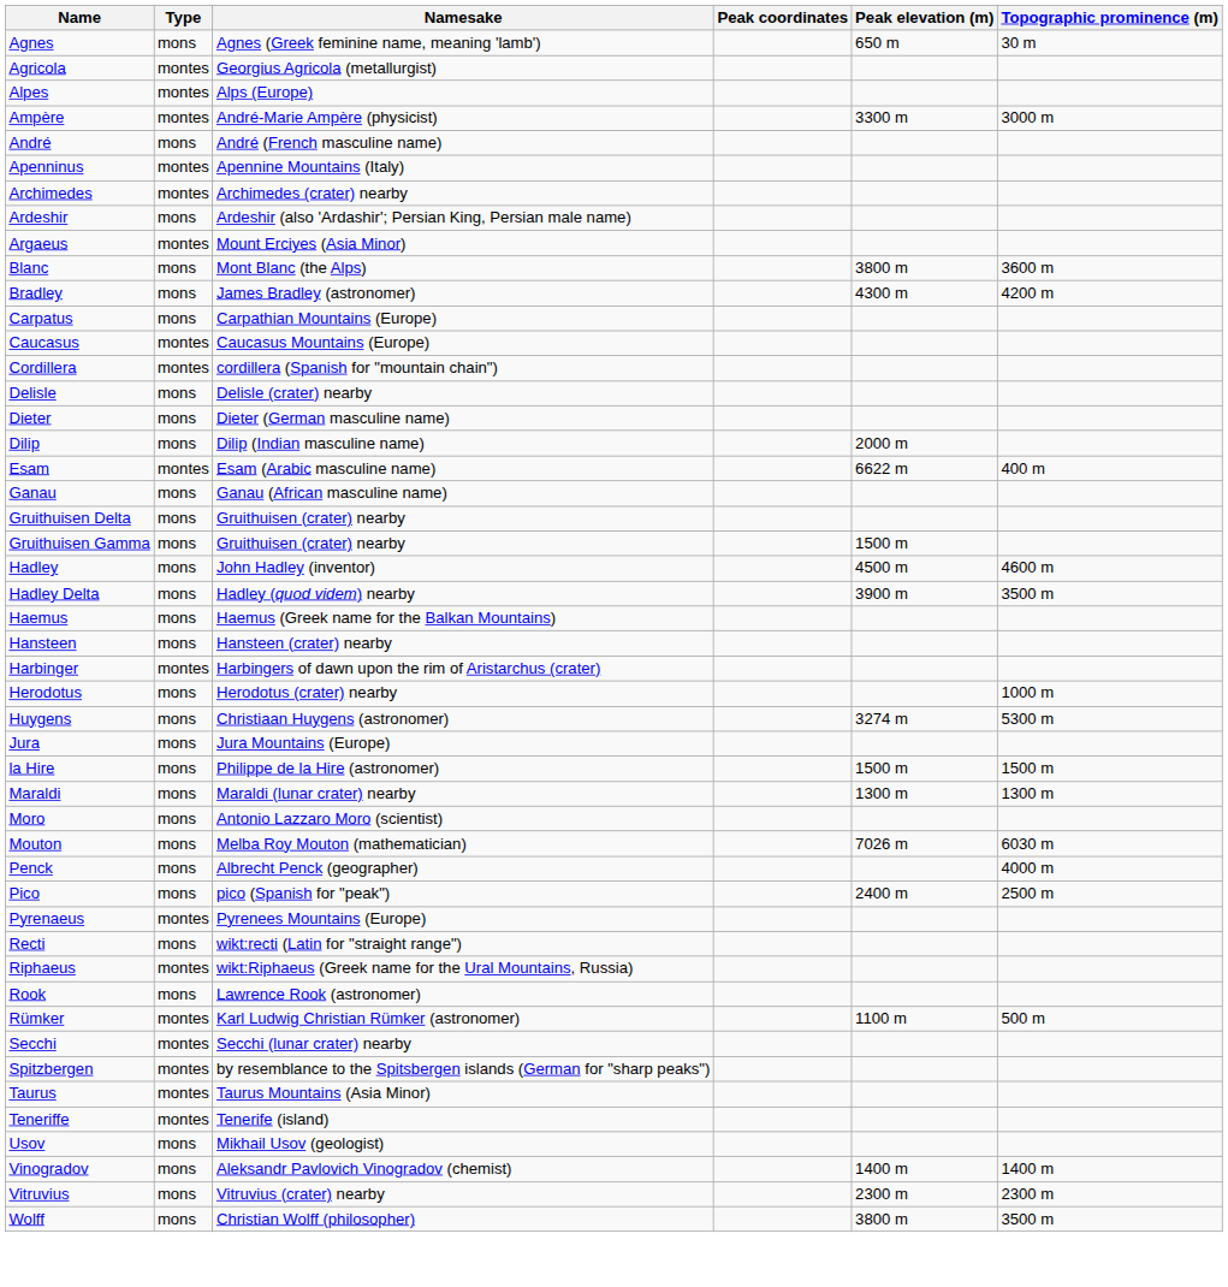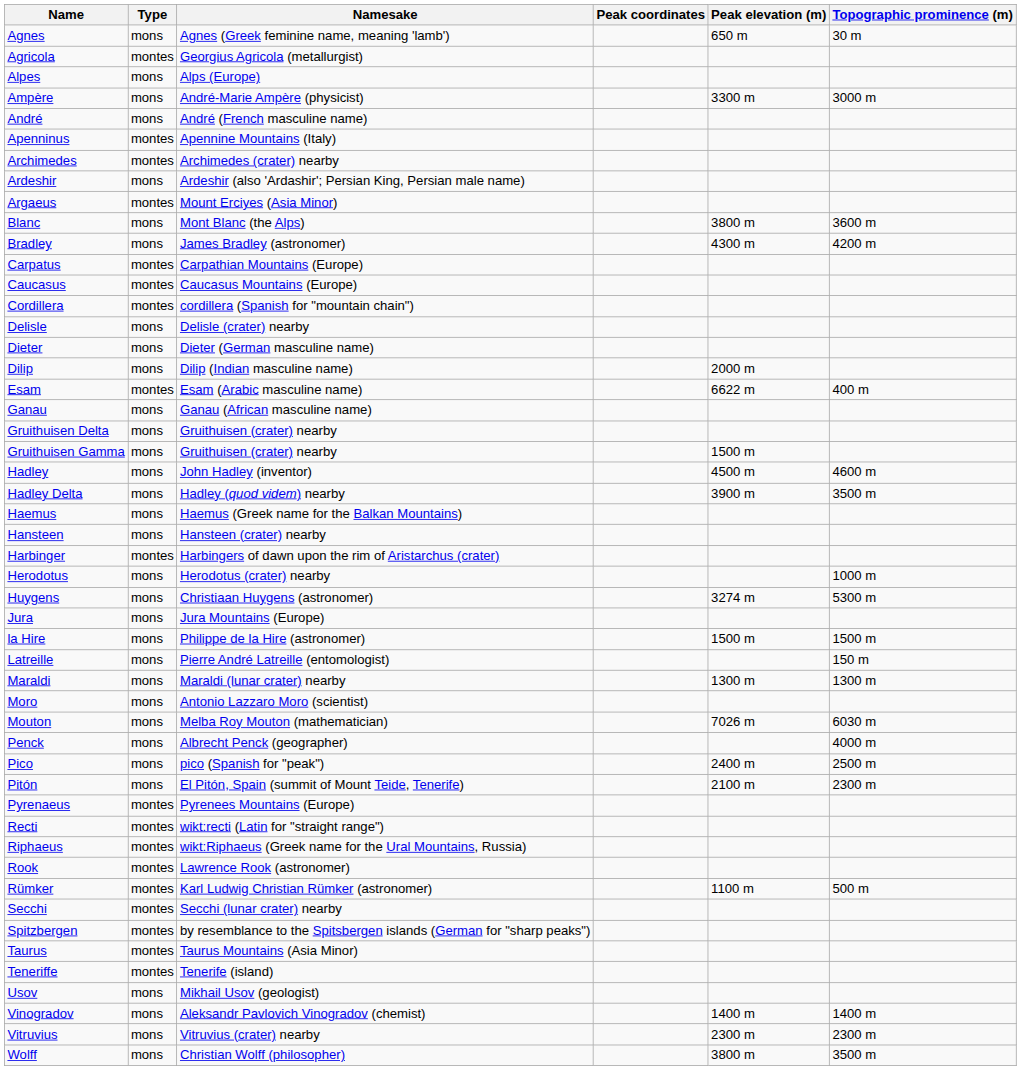 <table class="wikitable sortable">
 <tr>
 <th>Name</th>
 <th>Type</th>
 <th>Namesake</th>
 <th>Peak coordinates</th>
 <th>Peak elevation (m)</th>
 <th><a href='#'>Topographic prominence</a> (m)</th>
 </tr>
 <tr>
 <td><a href='#'>Agnes</a></td>
 <td>mons</td>
 <td><a href='#'>Agnes</a> (<a href='#'>Greek</a> feminine name, meaning 'lamb')</td>
 <td></td>
 <td>650 m</td>
 <td>30 m</td>
 </tr>
 <tr>
 <td><a href='#'>Agricola</a></td>
 <td>montes</td>
 <td><a href='#'>Georgius Agricola</a> (metallurgist)</td>
 <td></td>
 <td></td>
 <td></td>
 </tr>
 <tr>
 <td><a href='#'>Alpes</a></td>
-<td>montes</td>
+<td>mons</td>
 <td><a href='#'>Alps (Europe)</a></td>
 <td></td>
 <td></td>
 <td></td>
 </tr>
 <tr>
 <td><a href='#'>Ampère</a></td>
-<td>montes</td>
+<td>mons</td>
 <td><a href='#'>André-Marie Ampère</a> (physicist)</td>
 <td></td>
 <td>3300 m </td>
 <td>3000 m</td>
 </tr>
 <tr>
 <td><a href='#'>André</a></td>
 <td>mons</td>
 <td><a href='#'>André</a> (<a href='#'>French</a> masculine name)</td>
 <td></td>
 <td></td>
 <td></td>
 </tr>
 <tr>
 <td><a href='#'>Apenninus</a></td>
 <td>montes</td>
 <td><a href='#'>Apennine Mountains</a> (Italy)</td>
 <td></td>
 <td></td>
 <td></td>
 </tr>
 <tr>
 <td><a href='#'>Archimedes</a></td>
 <td>montes</td>
 <td><a href='#'>Archimedes (crater)</a> nearby</td>
 <td></td>
 <td></td>
 <td></td>
 </tr>
 <tr>
 <td><a href='#'>Ardeshir</a></td>
 <td>mons</td>
 <td><a href='#'>Ardeshir</a> (also 'Ardashir'; Persian King, Persian male name)</td>
 <td></td>
 <td></td>
 <td></td>
 </tr>
 <tr>
 <td><a href='#'>Argaeus</a></td>
 <td>montes</td>
 <td><a href='#'>Mount Erciyes</a> (<a href='#'>Asia Minor</a>)</td>
 <td></td>
 <td></td>
 <td></td>
 </tr>
 <tr>
 <td><a href='#'>Blanc</a></td>
 <td>mons</td>
 <td><a href='#'>Mont Blanc</a> (the <a href='#'>Alps</a>)</td>
 <td></td>
 <td>3800 m</td>
 <td>3600 m</td>
 </tr>
 <tr>
 <td><a href='#'>Bradley</a></td>
 <td>mons</td>
 <td><a href='#'>James Bradley</a> (astronomer)</td>
 <td></td>
 <td>4300 m</td>
 <td>4200 m</td>
 </tr>
 <tr>
 <td><a href='#'>Carpatus</a></td>
-<td>mons</td>
+<td>montes</td>
 <td><a href='#'>Carpathian Mountains</a> (Europe)</td>
 <td></td>
 <td></td>
 <td></td>
 </tr>
 <tr>
 <td><a href='#'>Caucasus</a></td>
 <td>montes</td>
 <td><a href='#'>Caucasus Mountains</a> (Europe)</td>
 <td></td>
 <td></td>
 <td></td>
 </tr>
 <tr>
 <td><a href='#'>Cordillera</a></td>
 <td>montes</td>
 <td><a href='#'>cordillera</a> (<a href='#'>Spanish</a> for "mountain chain")</td>
 <td></td>
 <td></td>
 <td></td>
 </tr>
 <tr>
 <td><a href='#'>Delisle</a></td>
 <td>mons</td>
 <td><a href='#'>Delisle (crater)</a> nearby</td>
 <td></td>
 <td></td>
 <td></td>
 </tr>
 <tr>
 <td><a href='#'>Dieter</a></td>
 <td>mons</td>
 <td><a href='#'>Dieter</a> (<a href='#'>German</a> masculine name)</td>
 <td></td>
 <td></td>
 <td></td>
 </tr>
 <tr>
 <td><a href='#'>Dilip</a></td>
 <td>mons</td>
 <td><a href='#'>Dilip</a> (<a href='#'>Indian</a> masculine name)</td>
 <td></td>
 <td>2000 m</td>
 <td></td>
 </tr>
 <tr>
 <td><a href='#'>Esam</a></td>
 <td>montes</td>
 <td><a href='#'>Esam</a> (<a href='#'>Arabic</a> masculine name)</td>
 <td></td>
 <td>6622 m</td>
 <td>400 m</td>
 </tr>
 <tr>
 <td><a href='#'>Ganau</a></td>
 <td>mons</td>
 <td><a href='#'>Ganau</a> (<a href='#'>African</a> masculine name)</td>
 <td></td>
 <td></td>
 <td></td>
 </tr>
 <tr>
 <td><a href='#'>Gruithuisen Delta</a></td>
 <td>mons</td>
 <td><a href='#'>Gruithuisen (crater)</a> nearby</td>
 <td></td>
 <td></td>
 <td></td>
 </tr>
 <tr>
 <td><a href='#'>Gruithuisen Gamma</a></td>
 <td>mons</td>
 <td><a href='#'>Gruithuisen (crater)</a> nearby</td>
 <td></td>
 <td>1500 m</td>
 <td></td>
 </tr>
 <tr>
 <td><a href='#'>Hadley</a></td>
 <td>mons</td>
 <td><a href='#'>John Hadley</a> (inventor)</td>
 <td></td>
 <td>4500 m</td>
 <td>4600 m</td>
 </tr>
 <tr>
 <td><a href='#'>Hadley Delta</a></td>
 <td>mons</td>
 <td><a href='#'>Hadley (<em>quod videm</em>)</a> nearby</td>
 <td></td>
 <td>3900 m</td>
 <td>3500 m</td>
 </tr>
 <tr>
 <td><a href='#'>Haemus</a></td>
 <td>mons</td>
 <td><a href='#'>Haemus</a> (Greek name for the <a href='#'>Balkan Mountains</a>)</td>
 <td></td>
 <td></td>
 <td></td>
 </tr>
 <tr>
 <td><a href='#'>Hansteen</a></td>
 <td>mons</td>
 <td><a href='#'>Hansteen (crater)</a> nearby</td>
 <td></td>
 <td></td>
 <td></td>
 </tr>
 <tr>
 <td><a href='#'>Harbinger</a></td>
 <td>montes</td>
 <td><a href='#'>Harbingers</a> of dawn upon the rim of <a href='#'>Aristarchus (crater)</a></td>
 <td></td>
 <td></td>
 <td></td>
 </tr>
 <tr>
 <td><a href='#'>Herodotus</a></td>
 <td>mons</td>
 <td><a href='#'>Herodotus (crater)</a> nearby</td>
 <td></td>
 <td></td>
 <td>1000 m</td>
 </tr>
 <tr>
 <td><a href='#'>Huygens</a></td>
 <td>mons</td>
 <td><a href='#'>Christiaan Huygens</a> (astronomer)</td>
 <td></td>
 <td>3274 m</td>
 <td>5300 m</td>
 </tr>
 <tr>
 <td><a href='#'>Jura</a></td>
 <td>mons</td>
 <td><a href='#'>Jura Mountains</a> (Europe)</td>
 <td></td>
 <td></td>
 <td></td>
 </tr>
 <tr>
 <td><a href='#'>la Hire</a></td>
 <td>mons</td>
 <td><a href='#'>Philippe de la Hire</a> (astronomer)</td>
 <td></td>
 <td>1500 m</td>
 <td>1500 m</td>
 </tr>
 <tr>
+<td><a href='#'>Latreille</a></td>
+<td>mons</td>
+<td><a href='#'>Pierre André Latreille</a> (entomologist)</td>
+<td></td>
+<td></td>
+<td>150 m</td>
+</tr>
+<tr>
 <td><a href='#'>Maraldi</a></td>
 <td>mons</td>
 <td><a href='#'>Maraldi (lunar crater)</a> nearby</td>
 <td></td>
 <td>1300 m</td>
 <td>1300 m</td>
 </tr>
 <tr>
 <td><a href='#'>Moro</a></td>
 <td>mons</td>
 <td><a href='#'>Antonio Lazzaro Moro</a> (scientist)</td>
 <td></td>
 <td></td>
 <td></td>
 </tr>
 <tr>
 <td><a href='#'>Mouton</a></td>
 <td>mons</td>
 <td><a href='#'>Melba Roy Mouton</a> (mathematician)</td>
 <td></td>
 <td>7026 m</td>
 <td>6030 m</td>
 </tr>
 <tr>
 <td><a href='#'>Penck</a></td>
 <td>mons</td>
 <td><a href='#'>Albrecht Penck</a> (geographer)</td>
 <td></td>
 <td></td>
 <td>4000 m</td>
 </tr>
 <tr>
 <td><a href='#'>Pico</a></td>
 <td>mons</td>
 <td><a href='#'>pico</a> (<a href='#'>Spanish</a> for "peak")</td>
 <td></td>
 <td>2400 m</td>
 <td>2500 m</td>
 </tr>
 <tr>
+<td><a href='#'>Pitón</a></td>
+<td>mons</td>
+<td><a href='#'>El Pitón, Spain</a> (summit of Mount <a href='#'>Teide</a>, <a href='#'>Tenerife</a>)</td>
+<td></td>
+<td>2100 m</td>
+<td>2300 m</td>
+</tr>
+<tr>
 <td><a href='#'>Pyrenaeus</a></td>
 <td>montes</td>
 <td><a href='#'>Pyrenees Mountains</a> (Europe)</td>
 <td></td>
 <td></td>
 <td></td>
 </tr>
 <tr>
 <td><a href='#'>Recti</a></td>
-<td>mons</td>
+<td>montes</td>
 <td><a href='#'>wikt:recti</a> (<a href='#'>Latin</a> for "straight range")</td>
 <td></td>
 <td></td>
 <td></td>
 </tr>
 <tr>
 <td><a href='#'>Riphaeus</a></td>
 <td>montes</td>
 <td><a href='#'>wikt:Riphaeus</a> (Greek name for the <a href='#'>Ural Mountains</a>, Russia)</td>
 <td></td>
 <td></td>
 <td></td>
 </tr>
 <tr>
 <td><a href='#'>Rook</a></td>
-<td>mons</td>
+<td>montes</td>
 <td><a href='#'>Lawrence Rook</a> (astronomer)</td>
 <td></td>
 <td></td>
 <td></td>
 </tr>
 <tr>
 <td><a href='#'>Rümker</a></td>
 <td>montes</td>
 <td><a href='#'>Karl Ludwig Christian Rümker</a> (astronomer)</td>
 <td></td>
 <td>1100 m</td>
 <td>500 m</td>
 </tr>
 <tr>
 <td><a href='#'>Secchi</a></td>
 <td>montes</td>
 <td><a href='#'>Secchi (lunar crater)</a> nearby</td>
 <td></td>
 <td></td>
 <td></td>
 </tr>
 <tr>
 <td><a href='#'>Spitzbergen</a></td>
 <td>montes</td>
 <td>by resemblance to the <a href='#'>Spitsbergen</a> islands (<a href='#'>German</a> for "sharp peaks")</td>
 <td></td>
 <td></td>
 <td></td>
 </tr>
 <tr>
 <td><a href='#'>Taurus</a></td>
 <td>montes</td>
 <td><a href='#'>Taurus Mountains</a> (Asia Minor)</td>
 <td></td>
 <td></td>
 <td></td>
 </tr>
 <tr>
 <td><a href='#'>Teneriffe</a></td>
 <td>montes</td>
 <td><a href='#'>Tenerife</a> (island)</td>
 <td></td>
 <td></td>
 <td></td>
 </tr>
 <tr>
 <td><a href='#'>Usov</a></td>
 <td>mons</td>
 <td><a href='#'>Mikhail Usov</a> (geologist)</td>
 <td></td>
 <td></td>
 <td></td>
 </tr>
 <tr>
 <td><a href='#'>Vinogradov</a></td>
 <td>mons</td>
 <td><a href='#'>Aleksandr Pavlovich Vinogradov</a> (chemist)</td>
 <td></td>
 <td>1400 m</td>
 <td>1400 m</td>
 </tr>
 <tr>
 <td><a href='#'>Vitruvius</a></td>
 <td>mons</td>
 <td><a href='#'>Vitruvius (crater)</a> nearby</td>
 <td></td>
 <td>2300 m</td>
 <td>2300 m</td>
 </tr>
 <tr>
 <td><a href='#'>Wolff</a></td>
 <td>mons</td>
 <td><a href='#'>Christian Wolff (philosopher)</a></td>
 <td></td>
 <td>3800 m</td>
 <td>3500 m</td>
 </tr>
 </table>
